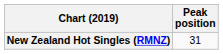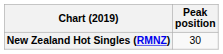 <table class="wikitable plainrowheaders" style="text-align:center">
 <tr>
 <th scope="col">Chart (2019)</th>
 <th scope="col">Peak<br>position</th>
 </tr>
 <tr>
 <th scope="row">New Zealand Hot Singles (<a href='#'>RMNZ</a>)</th>
-<td>31</td>
+<td>30</td>
 </tr>
 </table>
